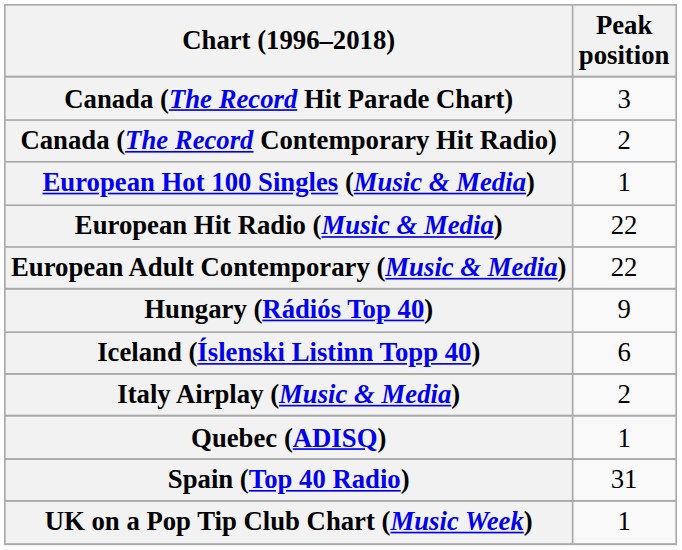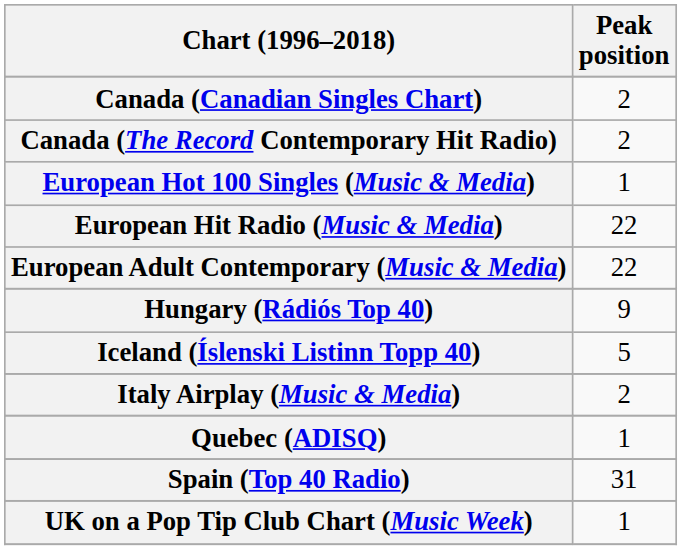 <table class="wikitable sortable plainrowheaders" style="text-align:center">
 <tr>
 <th scope="col">Chart (1996–2018)</th>
 <th scope="col">Peak<br>position</th>
 </tr>
 <tr>
 </tr>
 <tr>
 </tr>
 <tr>
 </tr>
 <tr>
 </tr>
 <tr>
 </tr>
 <tr>
-<th scope="row">Canada (<em><a href='#'>The Record</a></em> Hit Parade Chart)</th>
-<td>3</td>
+<th scope="row">Canada (<a href='#'>Canadian Singles Chart</a>)</th>
+<td>2</td>
 </tr>
 <tr>
 <th scope="row">Canada (<em><a href='#'>The Record</a></em> Contemporary Hit Radio)</th>
 <td>2</td>
 </tr>
 <tr>
 <th scope="row"><a href='#'>European Hot 100 Singles</a> (<em><a href='#'>Music & Media</a></em>)</th>
 <td>1</td>
 </tr>
 <tr>
 <th scope="row">European Hit Radio (<em><a href='#'>Music & Media</a></em>)</th>
 <td>22</td>
 </tr>
 <tr>
 <th scope="row">European Adult Contemporary (<em><a href='#'>Music & Media</a></em>)</th>
 <td>22</td>
 </tr>
 <tr>
 </tr>
 <tr>
 </tr>
 <tr>
 </tr>
 <tr>
 <th scope="row">Hungary (<a href='#'>Rádiós Top 40</a>)</th>
 <td>9</td>
 </tr>
 <tr>
 <th scope="row">Iceland (<a href='#'>Íslenski Listinn Topp 40</a>)</th>
-<td>6</td>
+<td>5</td>
 </tr>
 <tr>
 </tr>
 <tr>
 <th scope="row">Italy Airplay (<em><a href='#'>Music & Media</a></em>)</th>
 <td>2</td>
 </tr>
 <tr>
 </tr>
 <tr>
 </tr>
 <tr>
 </tr>
 <tr>
 <th scope="row">Quebec (<a href='#'>ADISQ</a>)</th>
 <td>1</td>
 </tr>
 <tr>
 </tr>
 <tr>
 <th scope="row">Spain (<a href='#'>Top 40 Radio</a>)</th>
 <td>31</td>
 </tr>
 <tr>
 </tr>
 <tr>
 </tr>
 <tr>
 <th scope="row">UK on a Pop Tip Club Chart (<em><a href='#'>Music Week</a></em>)</th>
 <td>1</td>
 </tr>
 <tr>
 </tr>
 <tr>
 </tr>
 <tr>
 </tr>
 <tr>
 </tr>
 <tr>
 </tr>
 <tr>
 </tr>
 <tr>
 </tr>
 </table>
